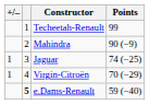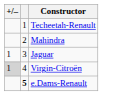 <table class="wikitable" style="font-size: 85%">
 <tr>
 <th scope="col">+/–</th>
 <th scope="col"></th>
 <th scope="col">Constructor</th>
-<th scope="col">Points</th>
 </tr>
 <tr>
 <td align="left"></td>
 <td align="center">1</td>
 <td> <a href='#'>Techeetah-Renault</a></td>
-<td align="left">99</td>
 </tr>
 <tr>
 <td align="left"></td>
 <td align="center">2</td>
 <td> <a href='#'>Mahindra</a></td>
-<td align="left">90 (−9)</td>
 </tr>
 <tr>
 <td align="left"> 1</td>
 <td align="center">3</td>
 <td> <a href='#'>Jaguar</a></td>
-<td align="left">74 (−25)</td>
 </tr>
 <tr>
-<td align="left"> 1</td>
+<td align="left" style="background: lightgrey;"> 1</td>
 <td align="center">4</td>
 <td> <a href='#'>Virgin-Citroën</a></td>
-<td align="left">70 (−29)</td>
 </tr>
 <tr>
 <td align="left"></td>
 <td align="center"><strong>5</strong></td>
 <td> <a href='#'>e.Dams-Renault</a></td>
-<td align="left">59 (−40)</td>
 </tr>
 </table>
